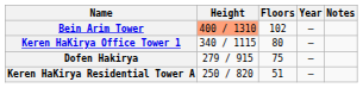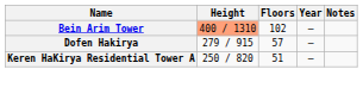 <table class="wikitable sortable plainrowheaders">
 <tr>
 <th scope="col">Name</th>
 <th scope="col">Height<br></th>
 <th scope="col">Floors</th>
 <th scope="col">Year</th>
 <th scope="col" class="unsortable">Notes</th>
 </tr>
 <tr>
 <th scope="row"><a href='#'>Bein Arim Tower</a></th>
 <td align="center" style="background: lightsalmon;">400 / 1310</td>
 <td align="center">102</td>
 <td align="center">—</td>
 <td></td>
 </tr>
 <tr>
-<th scope="row"><a href='#'>Keren HaKirya Office Tower 1</a></th>
-<td align="center">340 / 1115</td>
-<td align="center">80</td>
-<td align="center">—</td>
-<td></td>
-</tr>
-<tr>
 <th scope="row">Dofen Hakirya</th>
 <td align="center">279 / 915</td>
-<td align="center">75</td>
+<td align="center">57</td>
 <td align="center">—</td>
 <td></td>
 </tr>
 <tr>
 <th scope="row">Keren HaKirya Residential Tower A</th>
 <td align="center">250 / 820</td>
 <td align="center">51</td>
 <td align="center">—</td>
 <td></td>
 </tr>
 </table>
